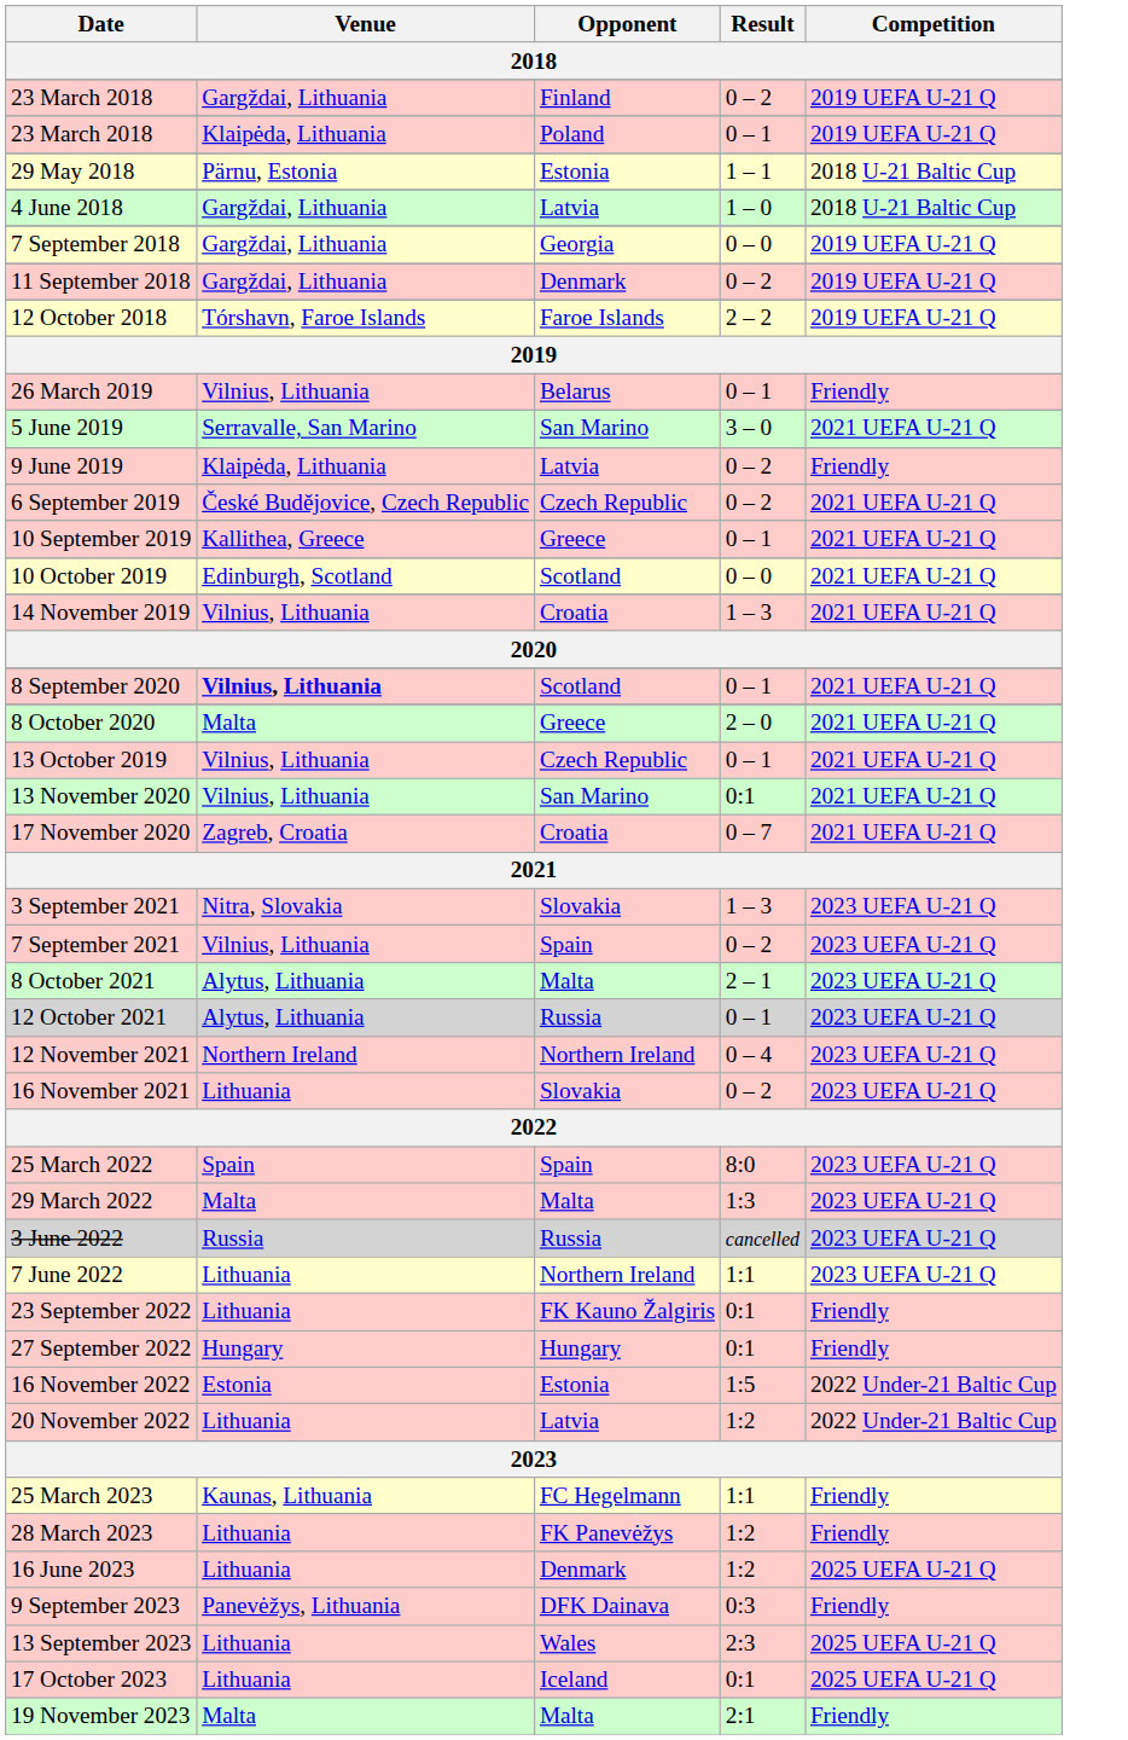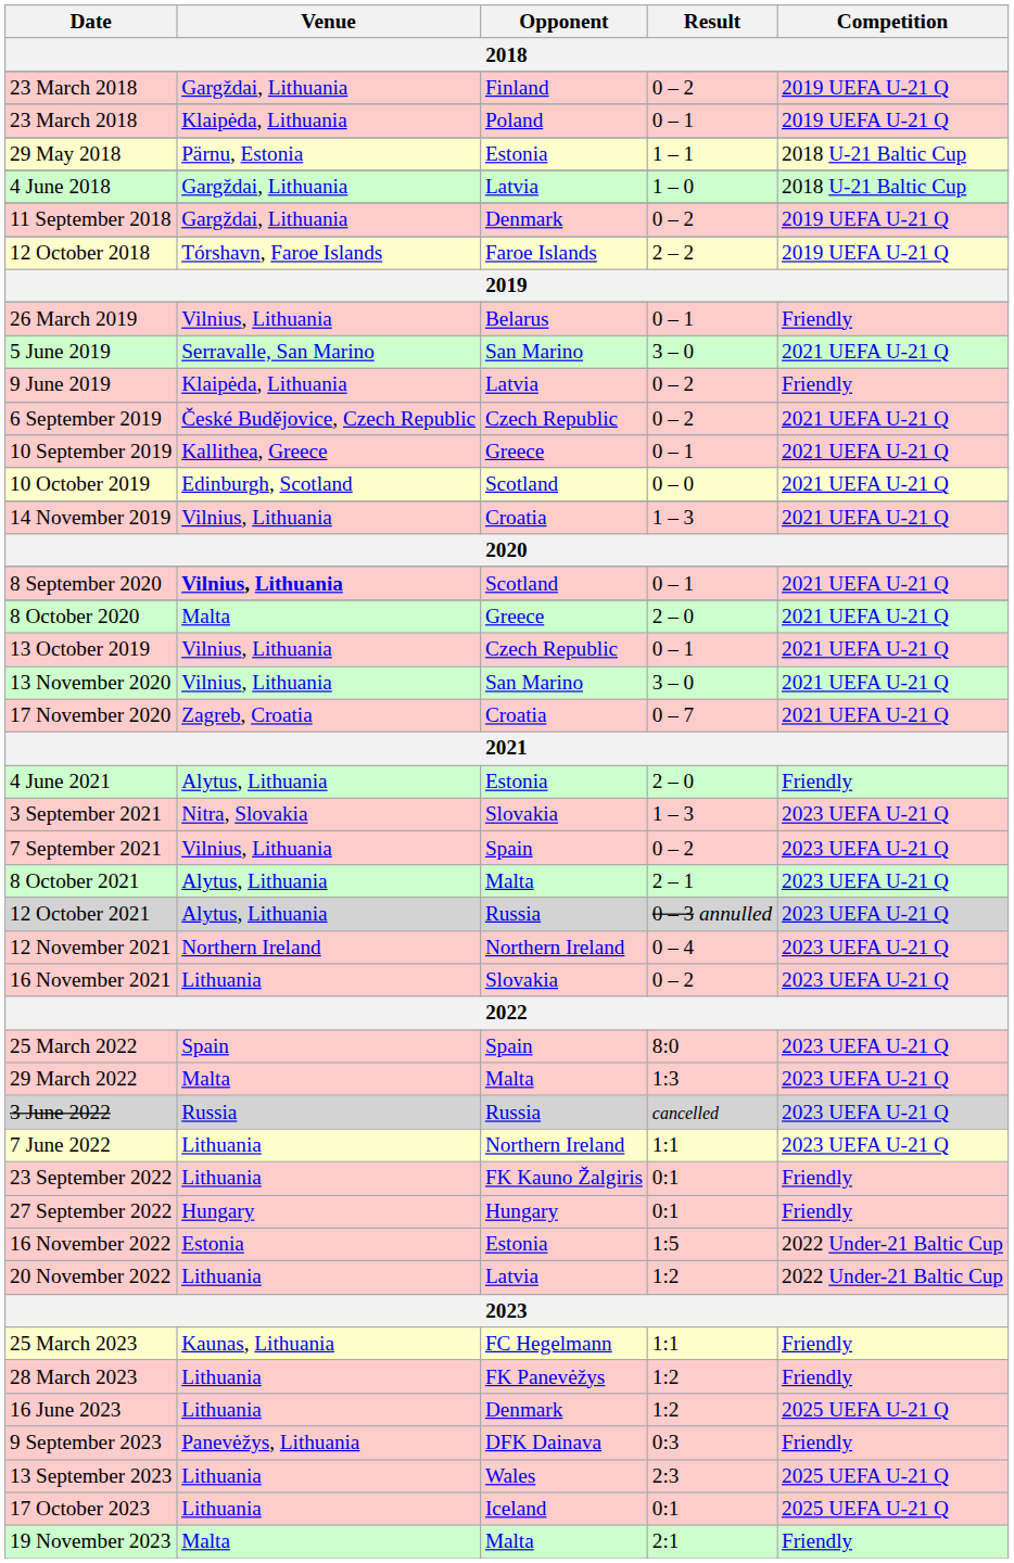 <table class="mw-collapsible mw-collapsed wikitable">
 <tr>
 <th>Date</th>
 <th>Venue</th>
 <th>Opponent</th>
 <th>Result</th>
 <th>Competition</th>
 </tr>
 <tr>
 <th colspan="5"><strong>2018</strong></th>
 </tr>
 <tr>
 </tr>
 <tr style="background:#fcc;">
 <td>23 March 2018</td>
 <td><a href='#'>Gargždai</a>, <a href='#'>Lithuania</a></td>
 <td> <a href='#'>Finland</a></td>
 <td>0 – 2</td>
 <td><a href='#'>2019 UEFA U-21 Q</a></td>
 </tr>
 <tr>
 </tr>
 <tr style="background:#fcc;">
 <td>23 March 2018</td>
 <td><a href='#'>Klaipėda</a>, <a href='#'>Lithuania</a></td>
 <td> <a href='#'>Poland</a></td>
 <td>0 – 1</td>
 <td><a href='#'>2019 UEFA U-21 Q</a></td>
 </tr>
 <tr>
 </tr>
 <tr style="background:#ffc;">
 <td>29 May 2018</td>
 <td><a href='#'>Pärnu</a>, <a href='#'>Estonia</a></td>
 <td> <a href='#'>Estonia</a></td>
 <td>1 – 1</td>
 <td>2018 <a href='#'>U-21 Baltic Cup</a></td>
 </tr>
 <tr>
 </tr>
 <tr style="background:#cfc;">
 <td>4 June 2018</td>
 <td><a href='#'>Gargždai</a>, <a href='#'>Lithuania</a></td>
 <td> <a href='#'>Latvia</a></td>
 <td>1 – 0</td>
 <td>2018 <a href='#'>U-21 Baltic Cup</a></td>
 </tr>
 <tr>
-</tr>
-<tr style="background:#ffc;">
-<td>7 September 2018</td>
-<td><a href='#'>Gargždai</a>, <a href='#'>Lithuania</a></td>
-<td> <a href='#'>Georgia</a></td>
-<td>0 – 0</td>
-<td><a href='#'>2019 UEFA U-21 Q</a></td>
 </tr>
 <tr>
 </tr>
 <tr style="background:#fcc;">
 <td>11 September 2018</td>
 <td><a href='#'>Gargždai</a>, <a href='#'>Lithuania</a></td>
 <td> <a href='#'>Denmark</a></td>
 <td>0 – 2</td>
 <td><a href='#'>2019 UEFA U-21 Q</a></td>
 </tr>
 <tr>
 </tr>
 <tr style="background:#ffc;">
 <td>12 October 2018</td>
 <td><a href='#'>Tórshavn</a>, <a href='#'>Faroe Islands</a></td>
 <td> <a href='#'>Faroe Islands</a></td>
 <td>2 – 2</td>
 <td><a href='#'>2019 UEFA U-21 Q</a></td>
 </tr>
 <tr>
 <th colspan="5"><strong>2019</strong></th>
 </tr>
 <tr>
 </tr>
 <tr style="background:#fcc;">
 <td>26 March 2019</td>
 <td><a href='#'>Vilnius</a>, <a href='#'>Lithuania</a></td>
 <td> <a href='#'>Belarus</a></td>
 <td>0 – 1</td>
 <td><a href='#'>Friendly</a></td>
 </tr>
 <tr>
 </tr>
 <tr style="background:#cfc;">
 <td>5 June 2019</td>
 <td><a href='#'>Serravalle, San Marino</a></td>
 <td> <a href='#'>San Marino</a></td>
 <td>3 – 0</td>
 <td><a href='#'>2021 UEFA U-21 Q</a></td>
 </tr>
 <tr>
 </tr>
 <tr style="background:#fcc;">
 <td>9 June 2019</td>
 <td><a href='#'>Klaipėda</a>, <a href='#'>Lithuania</a></td>
 <td> <a href='#'>Latvia</a></td>
 <td>0 – 2</td>
 <td><a href='#'>Friendly</a></td>
 </tr>
 <tr>
 </tr>
 <tr style="background:#fcc;">
 <td>6 September 2019</td>
 <td><a href='#'>České Budějovice</a>, <a href='#'>Czech Republic</a></td>
 <td> <a href='#'>Czech Republic</a></td>
 <td>0 – 2</td>
 <td><a href='#'>2021 UEFA U-21 Q</a></td>
 </tr>
 <tr>
 </tr>
 <tr style="background:#fcc;">
 <td>10 September 2019</td>
 <td><a href='#'>Kallithea</a>, <a href='#'>Greece</a></td>
 <td> <a href='#'>Greece</a></td>
 <td>0 – 1</td>
 <td><a href='#'>2021 UEFA U-21 Q</a></td>
 </tr>
 <tr>
 </tr>
 <tr style="background:#ffc;">
 <td>10 October 2019</td>
 <td><a href='#'>Edinburgh</a>, <a href='#'>Scotland</a></td>
 <td> <a href='#'>Scotland</a></td>
 <td>0 – 0</td>
 <td><a href='#'>2021 UEFA U-21 Q</a></td>
 </tr>
 <tr>
 </tr>
 <tr style="background:#fcc;">
 <td>14 November 2019</td>
 <td><a href='#'>Vilnius</a>, <a href='#'>Lithuania</a></td>
 <td> <a href='#'>Croatia</a></td>
 <td>1 – 3</td>
 <td><a href='#'>2021 UEFA U-21 Q</a></td>
 </tr>
 <tr>
 <th colspan="5"><strong>2020</strong></th>
 </tr>
 <tr>
 </tr>
 <tr style="background:#fcc;">
 <td>8 September 2020</td>
 <td><strong><a href='#'>Vilnius</a>, <a href='#'>Lithuania</a></strong></td>
 <td> <a href='#'>Scotland</a></td>
 <td>0 – 1</td>
 <td><a href='#'>2021 UEFA U-21 Q</a></td>
 </tr>
 <tr>
 </tr>
 <tr style="background:#cfc;">
 <td>8 October 2020</td>
 <td><a href='#'>Malta</a></td>
 <td> <a href='#'>Greece</a></td>
 <td>2 – 0</td>
 <td><a href='#'>2021 UEFA U-21 Q</a></td>
 </tr>
 <tr style="background:#fcc;">
 <td>13 October 2019</td>
 <td><a href='#'>Vilnius</a>, <a href='#'>Lithuania</a></td>
 <td> <a href='#'>Czech Republic</a></td>
 <td>0 – 1</td>
 <td><a href='#'>2021 UEFA U-21 Q</a></td>
 </tr>
 <tr style="background:#cfc;">
 <td>13 November 2020</td>
 <td><a href='#'>Vilnius</a>, <a href='#'>Lithuania</a></td>
 <td> <a href='#'>San Marino</a></td>
-<td>0:1</td>
+<td>3 – 0</td>
 <td><a href='#'>2021 UEFA U-21 Q</a></td>
 </tr>
 <tr style="background:#fcc;">
 <td>17 November 2020</td>
 <td><a href='#'>Zagreb</a>, <a href='#'>Croatia</a></td>
 <td> <a href='#'>Croatia</a></td>
 <td>0 – 7</td>
 <td><a href='#'>2021 UEFA U-21 Q</a></td>
 </tr>
 <tr>
 <th colspan="5"><strong>2021</strong></th>
+</tr>
+<tr style="background:#cfc;">
+<td>4 June 2021</td>
+<td><a href='#'>Alytus</a>, <a href='#'>Lithuania</a></td>
+<td> <a href='#'>Estonia</a></td>
+<td>2 – 0</td>
+<td><a href='#'>Friendly</a></td>
 </tr>
 <tr style="background:#fcc;">
 <td>3 September 2021</td>
 <td><a href='#'>Nitra</a>, <a href='#'>Slovakia</a></td>
 <td> <a href='#'>Slovakia</a></td>
 <td>1 – 3</td>
 <td><a href='#'>2023 UEFA U-21 Q</a></td>
 </tr>
 <tr style="background:#fcc;">
 <td>7 September 2021</td>
 <td><a href='#'>Vilnius</a>, <a href='#'>Lithuania</a></td>
 <td> <a href='#'>Spain</a></td>
 <td>0 – 2</td>
 <td><a href='#'>2023 UEFA U-21 Q</a></td>
 </tr>
 <tr style="background:#cfc;">
 <td>8 October 2021</td>
 <td><a href='#'>Alytus</a>, <a href='#'>Lithuania</a></td>
 <td> <a href='#'>Malta</a></td>
 <td>2 – 1</td>
 <td><a href='#'>2023 UEFA U-21 Q</a></td>
 </tr>
 <tr style="background:#D3D3D3;">
 <td>12 October 2021</td>
 <td><a href='#'>Alytus</a>, <a href='#'>Lithuania</a></td>
 <td> <a href='#'>Russia</a></td>
-<td>0 – 1</td>
+<td><s>0 – 3</s> <em>annulled</em></td>
 <td><a href='#'>2023 UEFA U-21 Q</a></td>
 </tr>
 <tr style="background:#fcc;">
 <td>12 November 2021</td>
 <td><a href='#'>Northern Ireland</a></td>
 <td> <a href='#'>Northern Ireland</a></td>
 <td>0 – 4</td>
 <td><a href='#'>2023 UEFA U-21 Q</a></td>
 </tr>
 <tr style="background:#fcc;">
 <td>16 November 2021</td>
 <td><a href='#'>Lithuania</a></td>
 <td> <a href='#'>Slovakia</a></td>
 <td>0 – 2</td>
 <td><a href='#'>2023 UEFA U-21 Q</a></td>
 </tr>
 <tr>
 <th colspan="5"><strong>2022</strong></th>
 </tr>
 <tr style="background:#fcc;">
 <td>25 March 2022</td>
 <td><a href='#'>Spain</a></td>
 <td> <a href='#'>Spain</a></td>
 <td>8:0</td>
 <td><a href='#'>2023 UEFA U-21 Q</a></td>
 </tr>
 <tr style="background:#fcc;">
 <td>29 March 2022</td>
 <td><a href='#'>Malta</a></td>
 <td> <a href='#'>Malta</a></td>
 <td>1:3</td>
 <td><a href='#'>2023 UEFA U-21 Q</a></td>
 </tr>
 <tr style="background:#D3D3D3;">
 <td><s>3 June 2022</s></td>
 <td><a href='#'>Russia</a></td>
 <td> <a href='#'>Russia</a></td>
 <td><small><em>cancelled</em></small></td>
 <td><a href='#'>2023 UEFA U-21 Q</a></td>
 </tr>
 <tr style="background:#ffc;">
 <td>7 June 2022</td>
 <td><a href='#'>Lithuania</a></td>
 <td> <a href='#'>Northern Ireland</a></td>
 <td>1:1</td>
 <td><a href='#'>2023 UEFA U-21 Q</a></td>
 </tr>
 <tr style="background:#fcc;">
 <td>23 September 2022</td>
 <td><a href='#'>Lithuania</a></td>
 <td> <a href='#'>FK Kauno Žalgiris</a></td>
 <td>0:1</td>
 <td><a href='#'>Friendly</a></td>
 </tr>
 <tr style="background:#fcc;">
 <td>27 September 2022</td>
 <td><a href='#'>Hungary</a></td>
 <td> <a href='#'>Hungary</a></td>
 <td>0:1</td>
 <td><a href='#'>Friendly</a></td>
 </tr>
 <tr style="background:#fcc;">
 <td>16 November 2022</td>
 <td><a href='#'>Estonia</a></td>
 <td> <a href='#'>Estonia</a></td>
 <td>1:5</td>
 <td>2022 <a href='#'>Under-21 Baltic Cup</a></td>
 </tr>
 <tr style="background:#fcc;">
 <td>20 November 2022</td>
 <td><a href='#'>Lithuania</a></td>
 <td> <a href='#'>Latvia</a></td>
 <td>1:2</td>
 <td>2022 <a href='#'>Under-21 Baltic Cup</a></td>
 </tr>
 <tr>
 <th colspan="5"><strong>2023</strong></th>
 </tr>
 <tr style="background:#ffc;">
 <td>25 March 2023</td>
 <td><a href='#'>Kaunas</a>, <a href='#'>Lithuania</a></td>
 <td> <a href='#'>FC Hegelmann</a></td>
 <td>1:1</td>
 <td><a href='#'>Friendly</a></td>
 </tr>
 <tr style="background:#fcc;">
 <td>28 March 2023</td>
 <td><a href='#'>Lithuania</a></td>
 <td> <a href='#'>FK Panevėžys</a></td>
 <td>1:2</td>
 <td><a href='#'>Friendly</a></td>
 </tr>
 <tr style="background:#fcc;">
 <td>16 June 2023</td>
 <td><a href='#'>Lithuania</a></td>
 <td> <a href='#'>Denmark</a></td>
 <td>1:2</td>
 <td><a href='#'>2025 UEFA U-21 Q</a></td>
 </tr>
 <tr style="background:#fcc;">
 <td>9 September 2023</td>
 <td><a href='#'>Panevėžys</a>, <a href='#'>Lithuania</a></td>
 <td> <a href='#'>DFK Dainava</a></td>
 <td>0:3</td>
 <td><a href='#'>Friendly</a></td>
 </tr>
 <tr style="background:#fcc;">
 <td>13 September 2023</td>
 <td><a href='#'>Lithuania</a></td>
 <td> <a href='#'>Wales</a></td>
 <td>2:3</td>
 <td><a href='#'>2025 UEFA U-21 Q</a></td>
 </tr>
 <tr style="background:#fcc;">
 <td>17 October 2023</td>
 <td><a href='#'>Lithuania</a></td>
 <td> <a href='#'>Iceland</a></td>
 <td>0:1</td>
 <td><a href='#'>2025 UEFA U-21 Q</a></td>
 </tr>
 <tr style="background:#cfc;">
 <td>19 November 2023</td>
 <td><a href='#'>Malta</a></td>
 <td> <a href='#'>Malta</a></td>
 <td>2:1</td>
 <td><a href='#'>Friendly</a></td>
 </tr>
 <tr style="background:#fcc;">
 </tr>
 </table>
